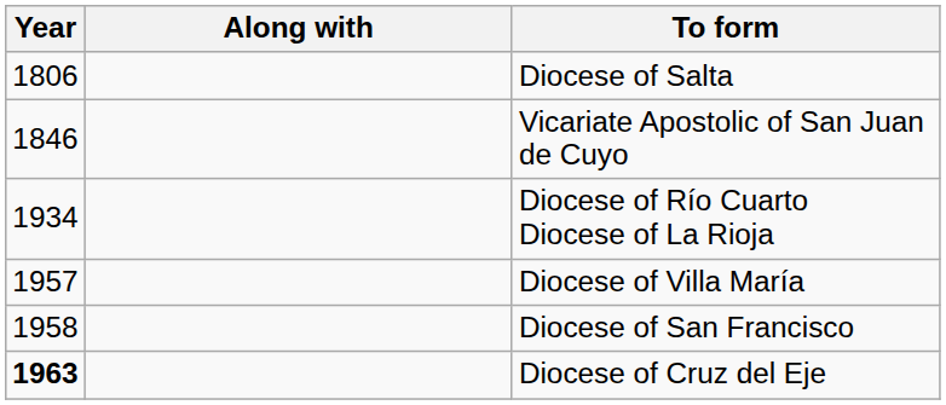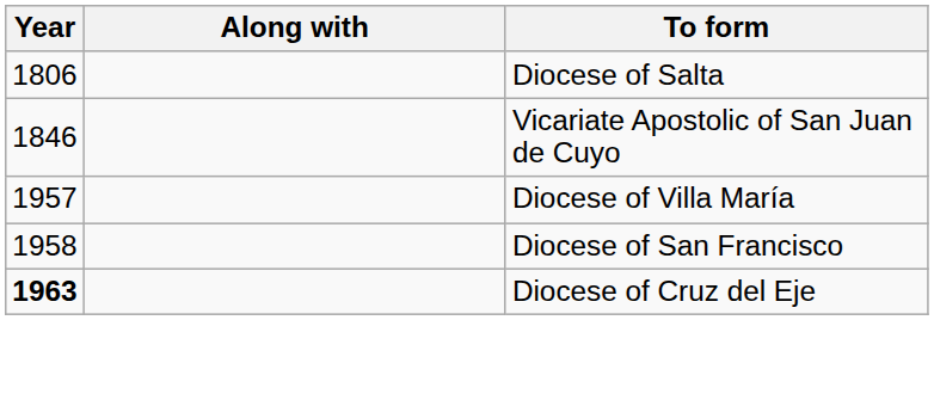 <table class="wikitable">
 <tr>
 <th>Year</th>
 <th width="225">Along with</th>
 <th width="225">To form</th>
 </tr>
 <tr valign="top">
 <td>1806</td>
 <td></td>
 <td>Diocese of Salta</td>
 </tr>
 <tr>
 <td>1846</td>
 <td></td>
 <td>Vicariate Apostolic of San Juan de Cuyo</td>
 </tr>
 <tr>
-<td>1934</td>
-<td></td>
-<td>Diocese of Río Cuarto<br>Diocese of La Rioja</td>
-</tr>
-<tr>
 <td>1957</td>
 <td></td>
 <td>Diocese of Villa María</td>
 </tr>
 <tr>
 <td>1958</td>
 <td></td>
 <td>Diocese of San Francisco</td>
 </tr>
 <tr>
 <td><strong>1963</strong></td>
 <td></td>
 <td>Diocese of Cruz del Eje</td>
 </tr>
 </table>
